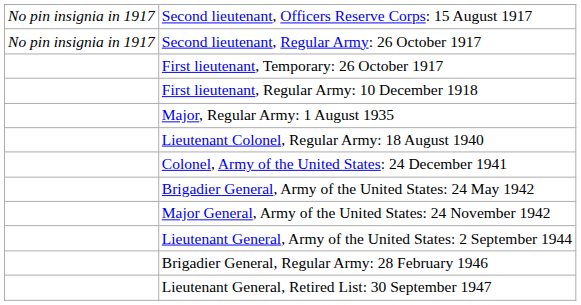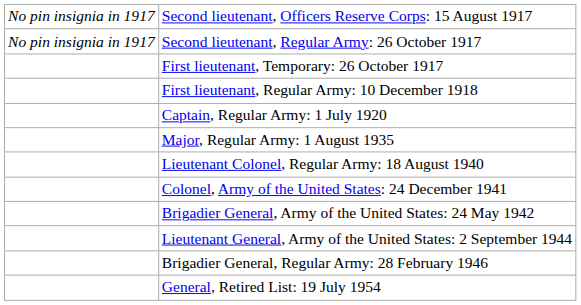 <table class="wikitable" style="background:white">
 <tr>
 <td align="center"><em>No pin insignia in 1917</em></td>
 <td><a href='#'>Second lieutenant</a>, <a href='#'>Officers Reserve Corps</a>: 15 August 1917</td>
 </tr>
 <tr>
 <td align="center"><em>No pin insignia in 1917</em></td>
 <td><a href='#'>Second lieutenant</a>, <a href='#'>Regular Army</a>: 26 October 1917</td>
 </tr>
 <tr>
 <td align="center"></td>
 <td><a href='#'>First lieutenant</a>, Temporary: 26 October 1917</td>
 </tr>
 <tr>
 <td align="center"></td>
 <td><a href='#'>First lieutenant</a>, Regular Army: 10 December 1918</td>
 </tr>
 <tr>
 <td align="center"></td>
+<td><a href='#'>Captain</a>, Regular Army: 1 July 1920</td>
+</tr>
+<tr>
+<td align="center"></td>
 <td><a href='#'>Major</a>, Regular Army: 1 August 1935</td>
 </tr>
 <tr>
 <td align="center"></td>
 <td><a href='#'>Lieutenant Colonel</a>, Regular Army: 18 August 1940</td>
 </tr>
 <tr>
 <td align="center"></td>
 <td><a href='#'>Colonel</a>, <a href='#'>Army of the United States</a>: 24 December 1941</td>
 </tr>
 <tr>
 <td align="center"></td>
 <td><a href='#'>Brigadier General</a>, Army of the United States: 24 May 1942</td>
 </tr>
 <tr>
 <td align="center"></td>
-<td><a href='#'>Major General</a>, Army of the United States: 24 November 1942</td>
-</tr>
-<tr>
-<td align="center"></td>
 <td><a href='#'>Lieutenant General</a>, Army of the United States: 2 September 1944</td>
 </tr>
 <tr>
 <td align="center"></td>
 <td>Brigadier General, Regular Army: 28 February 1946</td>
 </tr>
 <tr>
 <td align="center"></td>
-<td>Lieutenant General, Retired List: 30 September 1947</td>
+<td><a href='#'>General</a>, Retired List: 19 July 1954</td>
 </tr>
 </table>
